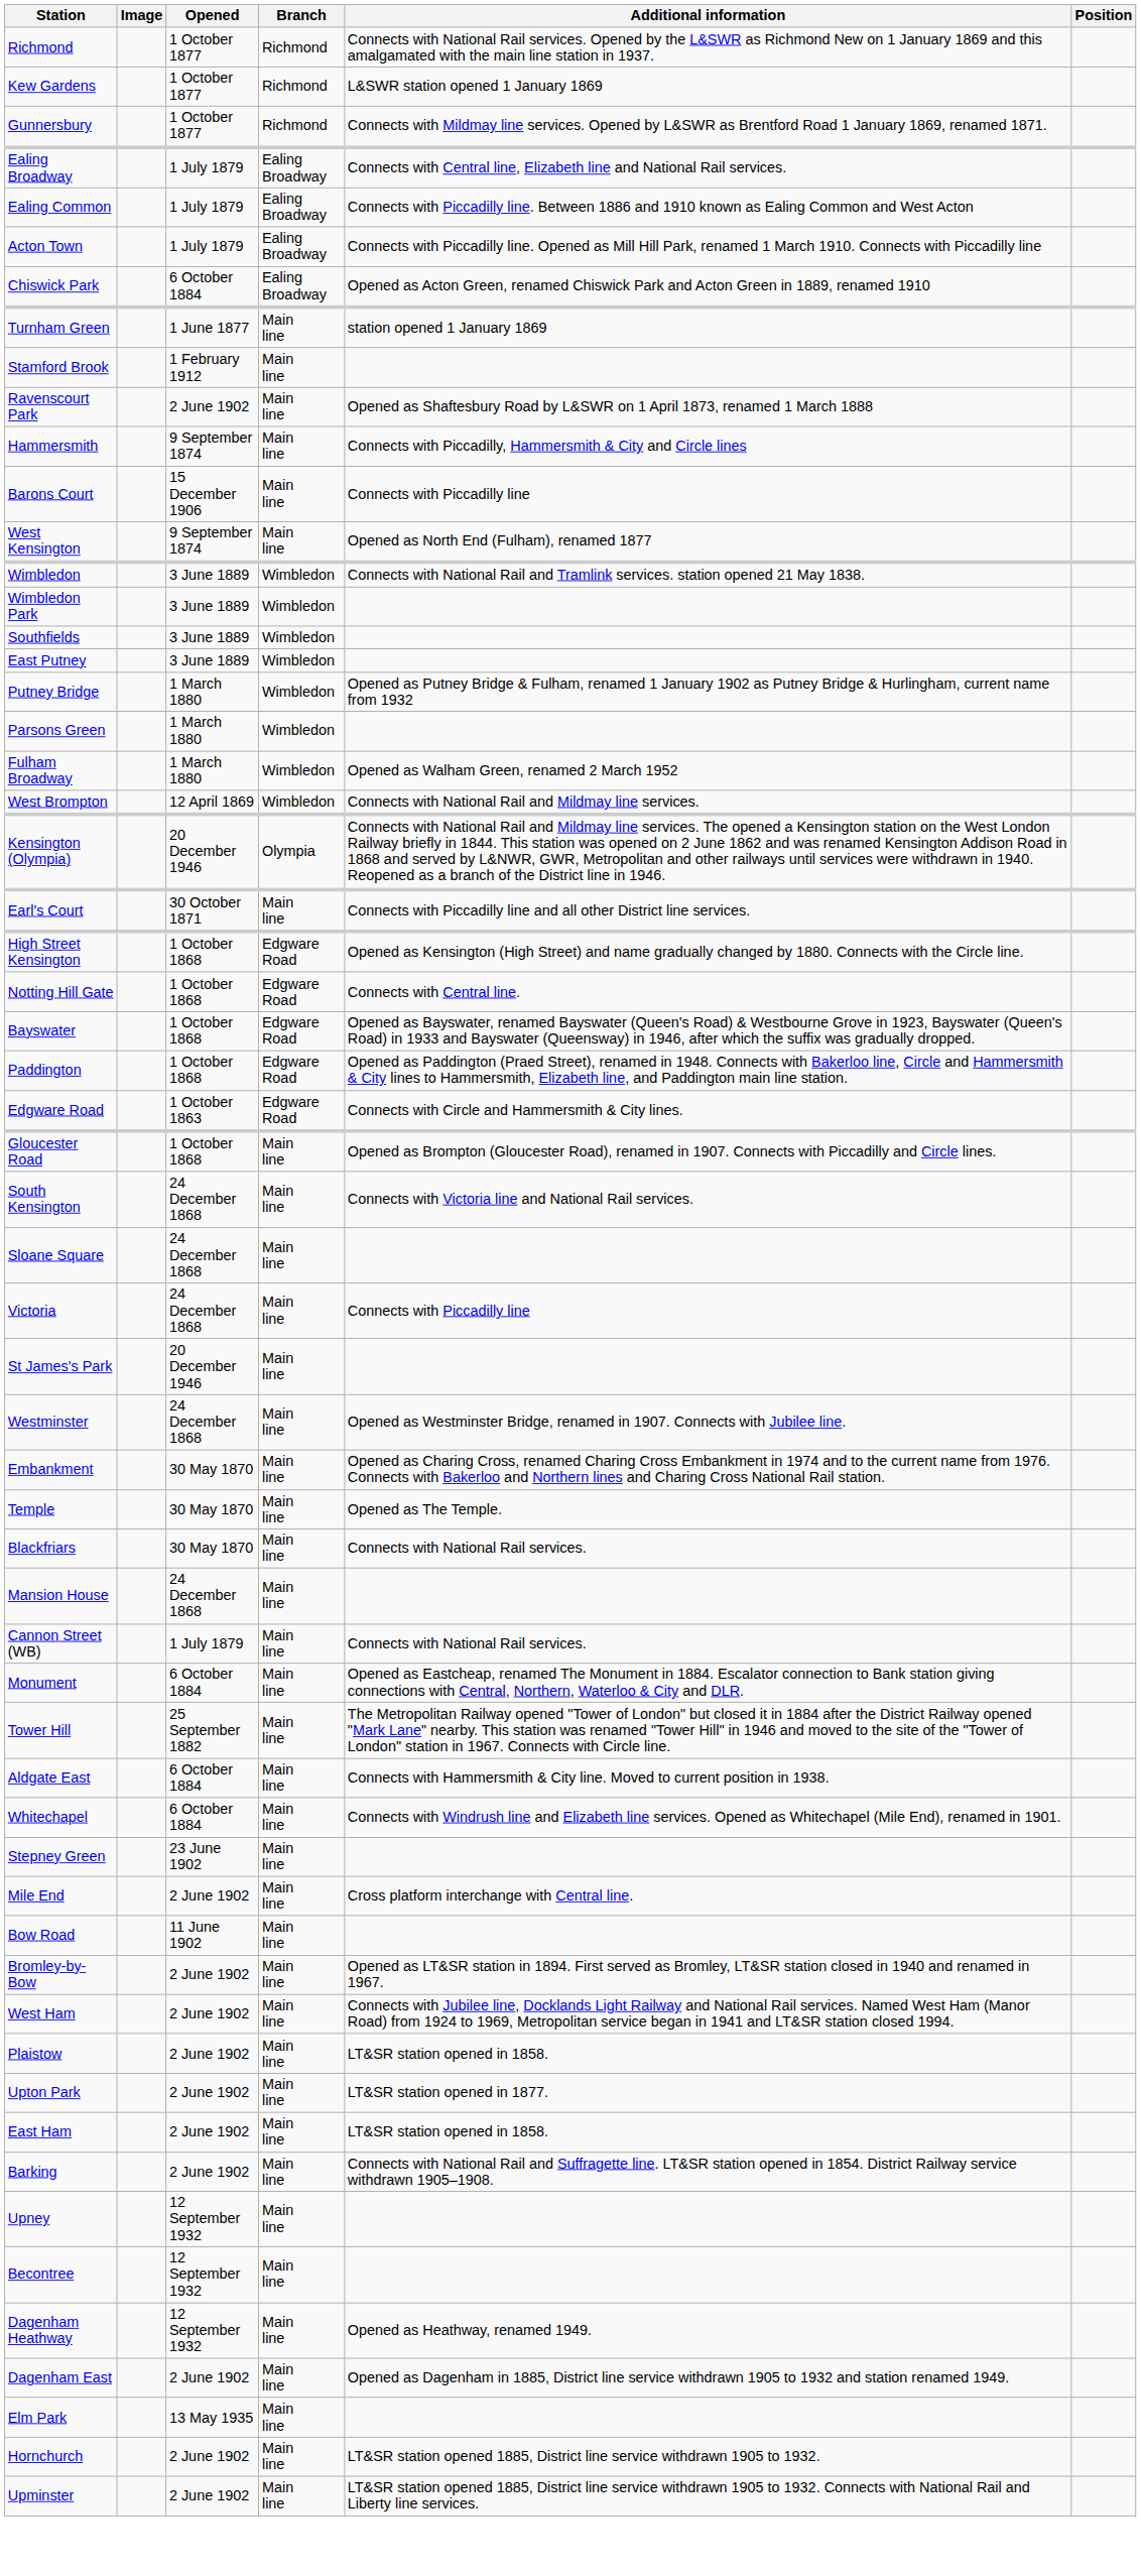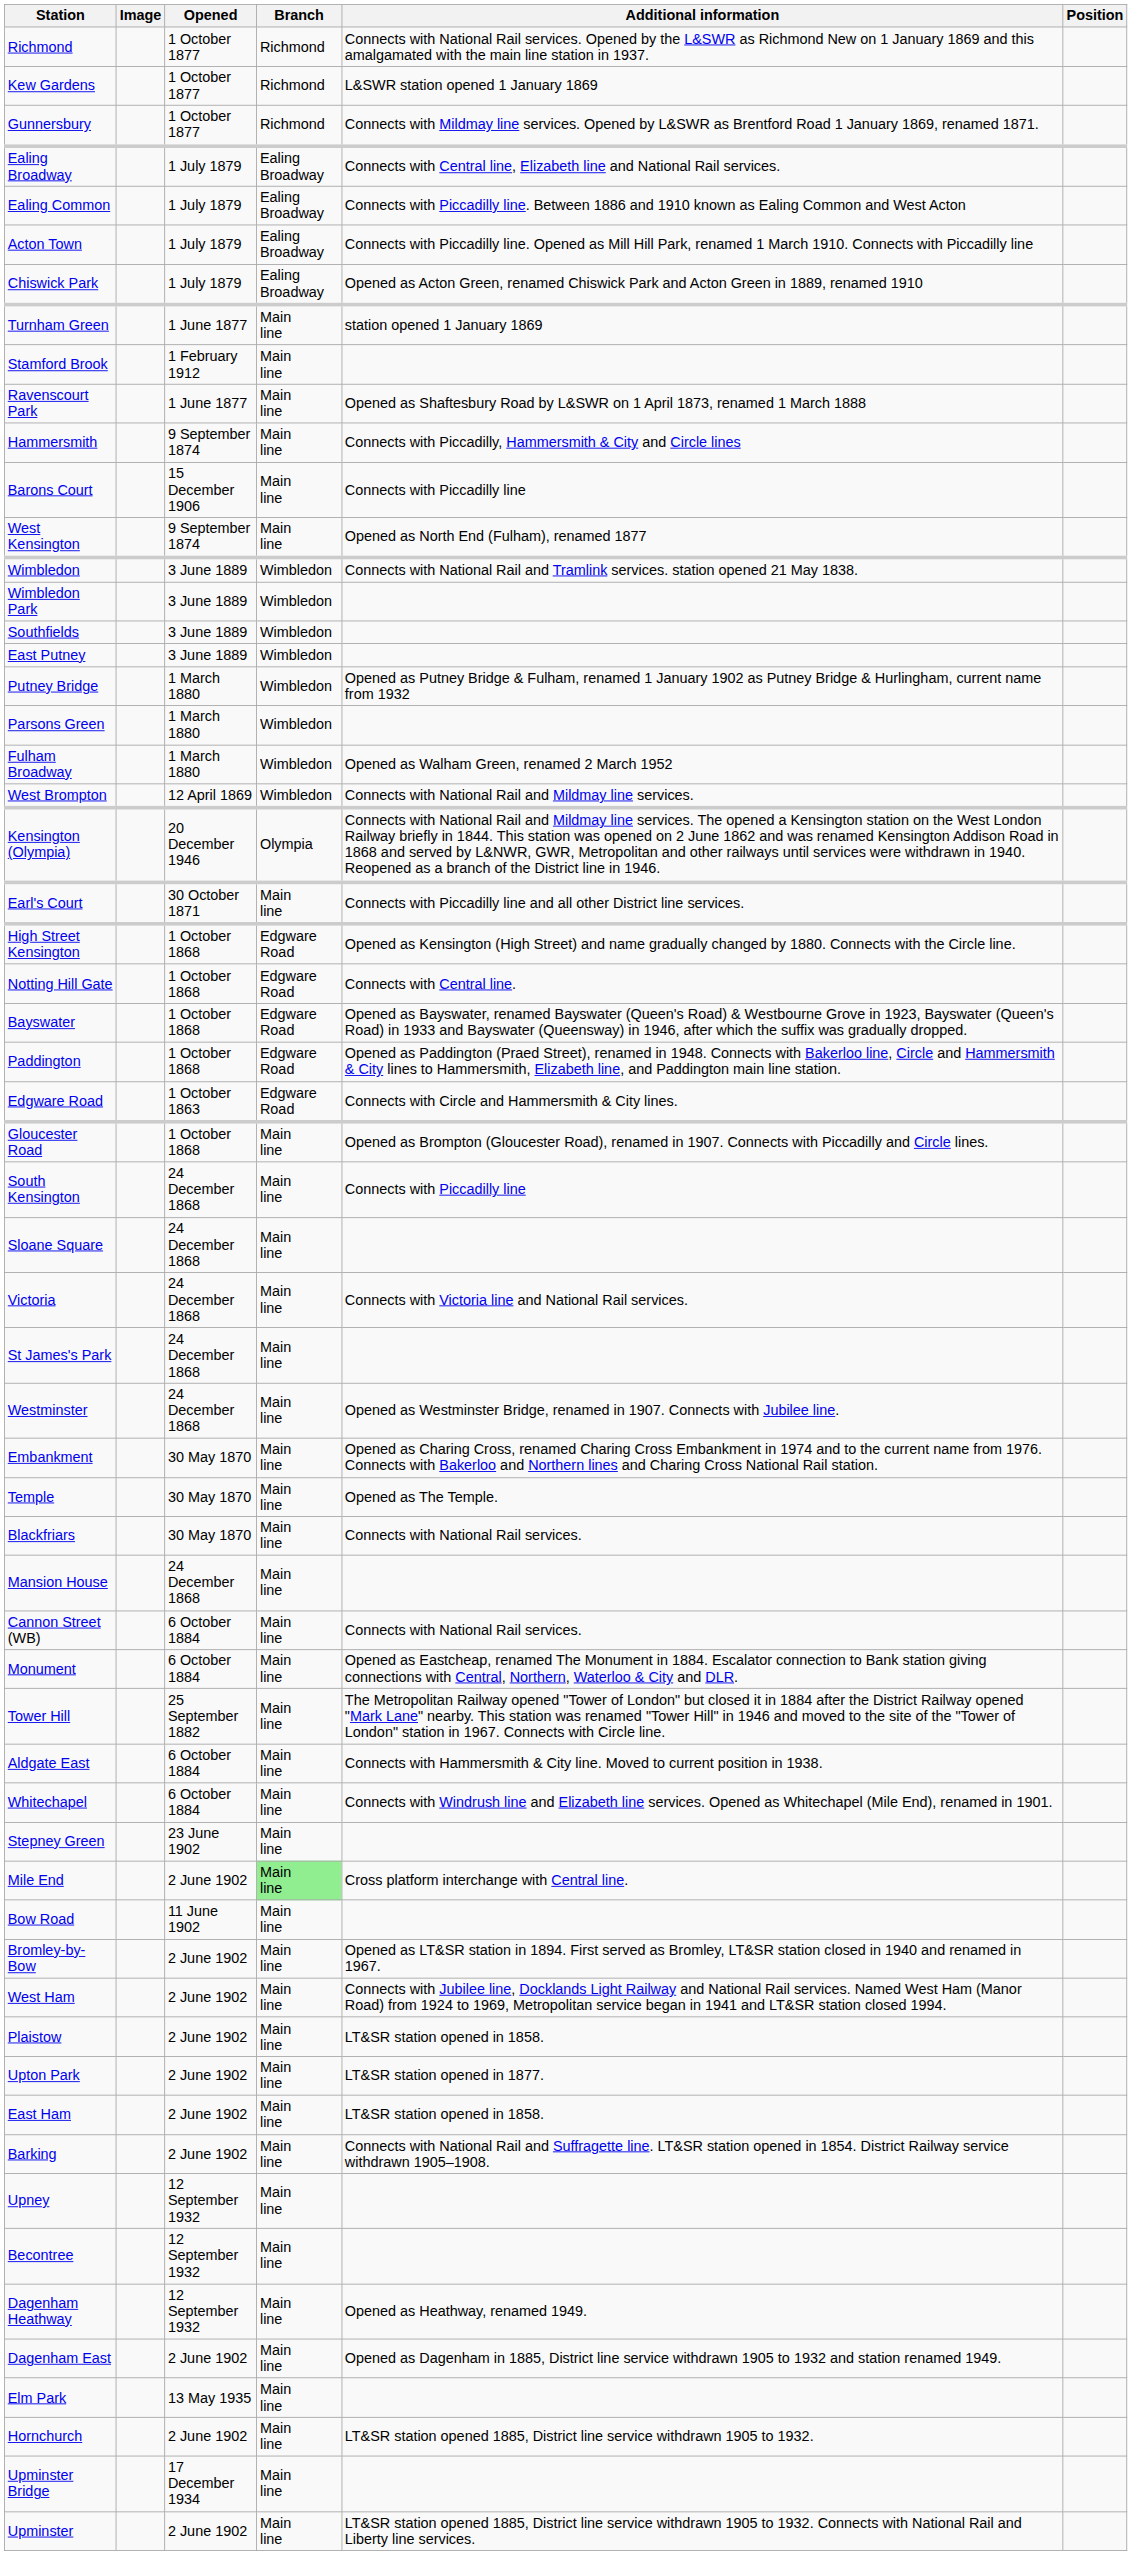 <table class="wikitable sortable">
 <tr>
 <th>Station</th>
 <th>Image</th>
 <th>Opened</th>
 <th>Branch</th>
 <th>Additional information</th>
 <th>Position</th>
 </tr>
 <tr>
 <td><a href='#'>Richmond</a>   </td>
 <td></td>
 <td>1 October 1877</td>
 <td>Richmond</td>
 <td>Connects with National Rail services. Opened by the <a href='#'>L&SWR</a> as Richmond New on 1 January 1869 and this amalgamated with the main line station in 1937.</td>
 <td></td>
 </tr>
 <tr>
 <td><a href='#'>Kew Gardens</a>  </td>
 <td></td>
 <td>1 October 1877</td>
 <td>Richmond</td>
 <td>L&SWR station opened 1 January 1869</td>
 <td></td>
 </tr>
 <tr>
 <td><a href='#'>Gunnersbury</a> </td>
 <td></td>
 <td>1 October 1877</td>
 <td>Richmond</td>
 <td>Connects with <a href='#'>Mildmay line</a> services. Opened by L&SWR as Brentford Road 1 January 1869, renamed 1871.</td>
 <td></td>
 </tr>
 <tr style="border-top:4px solid #ccc">
 <td><a href='#'>Ealing Broadway</a>   </td>
 <td></td>
 <td>1 July 1879</td>
 <td>Ealing<br>Broadway</td>
 <td>Connects with <a href='#'>Central line</a>, <a href='#'>Elizabeth line</a> and National Rail services.</td>
 <td></td>
 </tr>
 <tr>
 <td><a href='#'>Ealing Common</a></td>
 <td></td>
 <td>1 July 1879</td>
 <td>Ealing<br>Broadway</td>
 <td>Connects with <a href='#'>Piccadilly line</a>. Between 1886 and 1910 known as Ealing Common and West Acton</td>
 <td></td>
 </tr>
 <tr>
 <td><a href='#'>Acton Town</a> </td>
 <td></td>
 <td>1 July 1879</td>
 <td>Ealing<br>Broadway</td>
 <td>Connects with Piccadilly line. Opened as Mill Hill Park, renamed 1 March 1910. Connects with Piccadilly line</td>
 <td></td>
 </tr>
 <tr>
 <td><a href='#'>Chiswick Park</a></td>
 <td></td>
-<td>6 October 1884</td>
+<td>1 July 1879</td>
 <td>Ealing<br>Broadway</td>
 <td>Opened as Acton Green, renamed Chiswick Park and Acton Green in 1889, renamed 1910</td>
 <td></td>
 </tr>
 <tr style="border-top:4px solid #ccc">
 <td><a href='#'>Turnham Green</a></td>
 <td></td>
 <td>1 June 1877</td>
 <td>Main<br>line</td>
 <td> station opened 1 January 1869</td>
 <td></td>
 </tr>
 <tr>
 <td><a href='#'>Stamford Brook</a></td>
 <td></td>
 <td>1 February 1912</td>
 <td>Main<br>line</td>
 <td></td>
 <td></td>
 </tr>
 <tr>
 <td><a href='#'>Ravenscourt Park</a></td>
 <td></td>
-<td>2 June 1902</td>
+<td>1 June 1877</td>
 <td>Main<br>line</td>
 <td>Opened as Shaftesbury Road by L&SWR on 1 April 1873, renamed 1 March 1888</td>
 <td></td>
 </tr>
 <tr>
 <td><a href='#'>Hammersmith</a> </td>
 <td></td>
 <td>9 September 1874</td>
 <td>Main<br>line</td>
 <td>Connects with Piccadilly, <a href='#'>Hammersmith & City</a> and <a href='#'>Circle lines</a></td>
 <td></td>
 </tr>
 <tr>
 <td><a href='#'>Barons Court</a></td>
 <td></td>
 <td>15 December 1906</td>
 <td>Main<br>line</td>
 <td>Connects with Piccadilly line</td>
 <td></td>
 </tr>
 <tr>
 <td><a href='#'>West Kensington</a></td>
 <td></td>
 <td>9 September 1874</td>
 <td>Main<br>line</td>
 <td>Opened as North End (Fulham), renamed 1877</td>
 <td></td>
 </tr>
 <tr style="border-top:4px solid #ccc">
 <td><a href='#'>Wimbledon</a>     </td>
 <td></td>
 <td>3 June 1889</td>
 <td>Wimbledon</td>
 <td>Connects with National Rail and <a href='#'>Tramlink</a> services.  station opened 21 May 1838.</td>
 <td></td>
 </tr>
 <tr>
 <td><a href='#'>Wimbledon Park</a> </td>
 <td></td>
 <td>3 June 1889</td>
 <td>Wimbledon</td>
 <td></td>
 <td></td>
 </tr>
 <tr>
 <td><a href='#'>Southfields</a> </td>
 <td></td>
 <td>3 June 1889</td>
 <td>Wimbledon</td>
 <td></td>
 <td></td>
 </tr>
 <tr>
 <td><a href='#'>East Putney</a></td>
 <td></td>
 <td>3 June 1889</td>
 <td>Wimbledon</td>
 <td></td>
 <td></td>
 </tr>
 <tr>
 <td><a href='#'>Putney Bridge</a></td>
 <td></td>
 <td>1 March 1880</td>
 <td>Wimbledon</td>
 <td>Opened as Putney Bridge & Fulham, renamed 1 January 1902 as Putney Bridge & Hurlingham, current name from 1932</td>
 <td></td>
 </tr>
 <tr>
 <td><a href='#'>Parsons Green</a></td>
 <td></td>
 <td>1 March 1880</td>
 <td>Wimbledon</td>
 <td></td>
 <td></td>
 </tr>
 <tr>
 <td><a href='#'>Fulham Broadway</a> </td>
 <td></td>
 <td>1 March 1880</td>
 <td>Wimbledon</td>
 <td>Opened as Walham Green, renamed 2 March 1952</td>
 <td></td>
 </tr>
 <tr>
 <td><a href='#'>West Brompton</a>   </td>
 <td></td>
 <td>12 April 1869</td>
 <td>Wimbledon</td>
 <td>Connects with National Rail and <a href='#'>Mildmay line</a> services.</td>
 <td></td>
 </tr>
 <tr style="border-top:4px solid #ccc">
 <td><a href='#'>Kensington (Olympia)</a>   </td>
 <td></td>
 <td>20 December 1946</td>
 <td>Olympia</td>
 <td>Connects with National Rail and <a href='#'>Mildmay line</a> services. The  opened a Kensington station on the West London Railway briefly in 1844. This station was opened on 2 June 1862 and was renamed Kensington Addison Road in 1868 and served by L&NWR, GWR, Metropolitan and other railways until services were withdrawn in 1940. Reopened as a branch of the District line in 1946.</td>
 <td></td>
 </tr>
 <tr style="border-top:4px solid #ccc">
 <td><a href='#'>Earl's Court</a> </td>
 <td></td>
 <td>30 October 1871</td>
 <td>Main<br>line</td>
 <td>Connects with Piccadilly line and all other District line services.</td>
 <td></td>
 </tr>
 <tr style="border-top:4px solid #ccc">
 <td><a href='#'>High Street Kensington</a></td>
 <td></td>
 <td>1 October 1868</td>
 <td>Edgware Road</td>
 <td>Opened as Kensington (High Street) and name gradually changed by 1880. Connects with the Circle line.</td>
 <td></td>
 </tr>
 <tr>
 <td><a href='#'>Notting Hill Gate</a></td>
 <td></td>
 <td>1 October 1868</td>
 <td>Edgware Road</td>
 <td>Connects with <a href='#'>Central line</a>.</td>
 <td></td>
 </tr>
 <tr>
 <td><a href='#'>Bayswater</a></td>
 <td></td>
 <td>1 October 1868</td>
 <td>Edgware Road</td>
 <td>Opened as Bayswater, renamed Bayswater (Queen's Road) & Westbourne Grove in 1923, Bayswater (Queen's Road) in 1933 and Bayswater (Queensway) in 1946, after which the suffix was gradually dropped.</td>
 <td></td>
 </tr>
 <tr>
 <td><a href='#'>Paddington</a>  </td>
 <td></td>
 <td>1 October 1868</td>
 <td>Edgware Road</td>
 <td>Opened as Paddington (Praed Street), renamed in 1948. Connects with <a href='#'>Bakerloo line</a>, <a href='#'>Circle</a> and <a href='#'>Hammersmith & City</a> lines to Hammersmith, <a href='#'>Elizabeth line</a>, and Paddington main line station.</td>
 <td><br></td>
 </tr>
 <tr>
 <td><a href='#'>Edgware Road</a></td>
 <td></td>
 <td>1 October 1863</td>
 <td>Edgware Road</td>
 <td>Connects with Circle and Hammersmith & City lines.</td>
 <td></td>
 </tr>
 <tr style="border-top:4px solid #ccc">
 <td><a href='#'>Gloucester Road</a></td>
 <td></td>
 <td>1 October 1868</td>
 <td>Main<br>line</td>
 <td>Opened as Brompton (Gloucester Road), renamed in 1907. Connects with Piccadilly and <a href='#'>Circle</a> lines.</td>
 <td></td>
 </tr>
 <tr>
 <td><a href='#'>South Kensington</a></td>
 <td></td>
 <td>24 December 1868</td>
 <td>Main<br>line</td>
-<td>Connects with <a href='#'>Victoria line</a> and National Rail services.</td>
+<td>Connects with <a href='#'>Piccadilly line</a></td>
 <td></td>
 </tr>
 <tr>
 <td><a href='#'>Sloane Square</a></td>
 <td></td>
 <td>24 December 1868</td>
 <td>Main<br>line</td>
 <td></td>
 <td></td>
 </tr>
 <tr>
 <td><a href='#'>Victoria</a>  </td>
 <td></td>
 <td>24 December 1868</td>
 <td>Main<br>line</td>
-<td>Connects with <a href='#'>Piccadilly line</a></td>
+<td>Connects with <a href='#'>Victoria line</a> and National Rail services.</td>
 <td></td>
 </tr>
 <tr>
 <td><a href='#'>St James's Park</a></td>
 <td></td>
-<td>20 December 1946</td>
+<td>24 December 1868</td>
 <td>Main<br>line</td>
 <td></td>
 <td></td>
 </tr>
 <tr>
 <td><a href='#'>Westminster</a> </td>
 <td></td>
 <td>24 December 1868</td>
 <td>Main<br>line</td>
 <td>Opened as Westminster Bridge, renamed in 1907. Connects with <a href='#'>Jubilee line</a>.</td>
 <td></td>
 </tr>
 <tr>
 <td><a href='#'>Embankment</a></td>
 <td></td>
 <td>30 May 1870</td>
 <td>Main<br>line</td>
 <td>Opened as Charing Cross, renamed Charing Cross Embankment in 1974 and to the current name from 1976. Connects with <a href='#'>Bakerloo</a> and <a href='#'>Northern lines</a> and Charing Cross National Rail station.</td>
 <td></td>
 </tr>
 <tr>
 <td><a href='#'>Temple</a></td>
 <td></td>
 <td>30 May 1870</td>
 <td>Main<br>line</td>
 <td>Opened as The Temple.</td>
 <td></td>
 </tr>
 <tr>
 <td><a href='#'>Blackfriars</a>   </td>
 <td></td>
 <td>30 May 1870</td>
 <td>Main<br>line</td>
 <td>Connects with National Rail services.</td>
 <td></td>
 </tr>
 <tr>
 <td><a href='#'>Mansion House</a></td>
 <td></td>
 <td>24 December 1868</td>
 <td>Main<br>line</td>
 <td></td>
 <td></td>
 </tr>
 <tr>
 <td><a href='#'>Cannon Street</a> (WB) </td>
 <td></td>
-<td>1 July 1879</td>
+<td>6 October 1884</td>
 <td>Main<br>line</td>
 <td>Connects with National Rail services.</td>
 <td></td>
 </tr>
 <tr>
 <td><a href='#'>Monument</a> </td>
 <td></td>
 <td>6 October 1884</td>
 <td>Main<br>line</td>
 <td>Opened as Eastcheap, renamed The Monument in 1884. Escalator connection to Bank station giving connections with <a href='#'>Central</a>, <a href='#'>Northern</a>, <a href='#'>Waterloo & City</a> and <a href='#'>DLR</a>.</td>
 <td></td>
 </tr>
 <tr>
 <td><a href='#'>Tower Hill</a> </td>
 <td></td>
 <td>25 September 1882</td>
 <td>Main<br>line</td>
 <td>The Metropolitan Railway opened "Tower of London" but closed it in 1884 after the District Railway opened "<a href='#'>Mark Lane</a>" nearby. This station was renamed "Tower Hill" in 1946 and moved to the site of the "Tower of London" station in 1967. Connects with Circle line.</td>
 <td></td>
 </tr>
 <tr>
 <td><a href='#'>Aldgate East</a></td>
 <td></td>
 <td>6 October 1884</td>
 <td>Main<br>line</td>
 <td>Connects with Hammersmith & City line. Moved to current position in 1938.</td>
 <td></td>
 </tr>
 <tr>
 <td><a href='#'>Whitechapel</a>   </td>
 <td></td>
 <td>6 October 1884</td>
 <td>Main<br>line</td>
 <td>Connects with <a href='#'>Windrush line</a> and <a href='#'>Elizabeth line</a> services. Opened as Whitechapel (Mile End), renamed in 1901.</td>
 <td></td>
 </tr>
 <tr>
 <td><a href='#'>Stepney Green</a></td>
 <td></td>
 <td>23 June 1902</td>
 <td>Main<br>line</td>
 <td></td>
 <td></td>
 </tr>
 <tr>
 <td><a href='#'>Mile End</a></td>
 <td></td>
 <td>2 June 1902</td>
-<td>Main<br>line</td>
+<td style="background: lightgreen;">Main<br>line</td>
 <td>Cross platform interchange with <a href='#'>Central line</a>.</td>
 <td></td>
 </tr>
 <tr>
 <td><a href='#'>Bow Road</a></td>
 <td></td>
 <td>11 June 1902</td>
 <td>Main<br>line</td>
 <td></td>
 <td></td>
 </tr>
 <tr>
 <td><a href='#'>Bromley-by-Bow</a> </td>
 <td></td>
 <td>2 June 1902</td>
 <td>Main<br>line</td>
 <td>Opened as LT&SR station in 1894. First served as Bromley, LT&SR station closed in 1940 and renamed in 1967.</td>
 <td></td>
 </tr>
 <tr>
 <td><a href='#'>West Ham</a>   </td>
 <td></td>
 <td>2 June 1902</td>
 <td>Main<br>line</td>
 <td>Connects with <a href='#'>Jubilee line</a>, <a href='#'>Docklands Light Railway</a> and National Rail services. Named West Ham (Manor Road) from 1924 to 1969, Metropolitan service began in 1941 and LT&SR station closed 1994.</td>
 <td></td>
 </tr>
 <tr>
 <td><a href='#'>Plaistow</a></td>
 <td></td>
 <td>2 June 1902</td>
 <td>Main<br>line</td>
 <td>LT&SR station opened in 1858.</td>
 <td></td>
 </tr>
 <tr>
 <td><a href='#'>Upton Park</a></td>
 <td></td>
 <td>2 June 1902</td>
 <td>Main<br>line</td>
 <td>LT&SR station opened in 1877.</td>
 <td></td>
 </tr>
 <tr>
 <td><a href='#'>East Ham</a> </td>
 <td></td>
 <td>2 June 1902</td>
 <td>Main<br>line</td>
 <td>LT&SR station opened in 1858.</td>
 <td></td>
 </tr>
 <tr>
 <td><a href='#'>Barking</a>   </td>
 <td></td>
 <td>2 June 1902</td>
 <td>Main<br>line</td>
 <td>Connects with National Rail and <a href='#'>Suffragette line</a>. LT&SR station opened in 1854. District Railway service withdrawn 1905–1908.</td>
 <td></td>
 </tr>
 <tr>
 <td><a href='#'>Upney</a> </td>
 <td></td>
 <td>12 September 1932</td>
 <td>Main<br>line</td>
 <td></td>
 <td></td>
 </tr>
 <tr>
 <td><a href='#'>Becontree</a></td>
 <td></td>
 <td>12 September 1932</td>
 <td>Main<br>line</td>
 <td></td>
 <td></td>
 </tr>
 <tr>
 <td><a href='#'>Dagenham Heathway</a> </td>
 <td></td>
 <td>12 September 1932</td>
 <td>Main<br>line</td>
 <td>Opened as Heathway, renamed 1949.</td>
 <td></td>
 </tr>
 <tr>
 <td><a href='#'>Dagenham East</a></td>
 <td></td>
 <td>2 June 1902</td>
 <td>Main<br>line</td>
 <td>Opened as Dagenham in 1885, District line service withdrawn 1905 to 1932 and station renamed 1949.</td>
 <td></td>
 </tr>
 <tr>
 <td><a href='#'>Elm Park</a> </td>
 <td></td>
 <td>13 May 1935</td>
 <td>Main<br>line</td>
 <td></td>
 <td></td>
 </tr>
 <tr>
 <td><a href='#'>Hornchurch</a></td>
 <td></td>
 <td>2 June 1902</td>
 <td>Main<br>line</td>
 <td>LT&SR station opened 1885, District line service withdrawn 1905 to 1932.</td>
 <td></td>
 </tr>
 <tr>
+<td><a href='#'>Upminster Bridge</a></td>
+<td></td>
+<td>17 December 1934</td>
+<td>Main<br>line</td>
+<td></td>
+<td></td>
+</tr>
+<tr>
 <td><a href='#'>Upminster</a>   </td>
 <td></td>
 <td>2 June 1902</td>
 <td>Main<br>line</td>
 <td>LT&SR station opened 1885, District line service withdrawn 1905 to 1932. Connects with National Rail and Liberty line services.</td>
 <td></td>
 </tr>
 </table>
